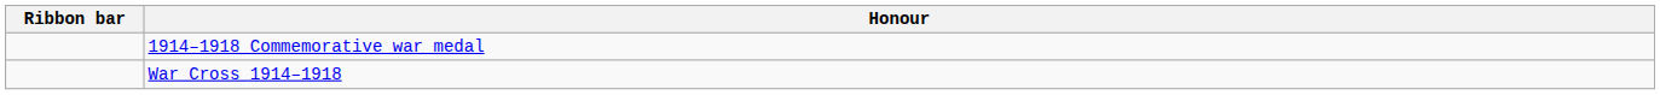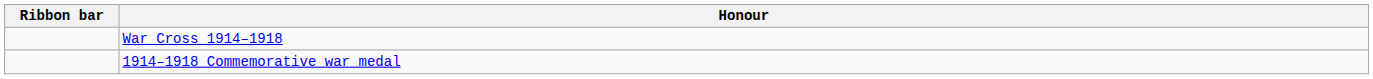 <table class="wikitable"style="width:100%">
 <tr>
 <th style="width:100px;">Ribbon bar</th>
 <th>Honour</th>
 </tr>
 <tr>
 <td></td>
-<td><a href='#'>1914–1918 Commemorative war medal</a></td>
+<td><a href='#'>War Cross 1914–1918</a></td>
 </tr>
 <tr>
 <td></td>
-<td><a href='#'>War Cross 1914–1918</a></td>
+<td><a href='#'>1914–1918 Commemorative war medal</a></td>
 </tr>
 </table>
